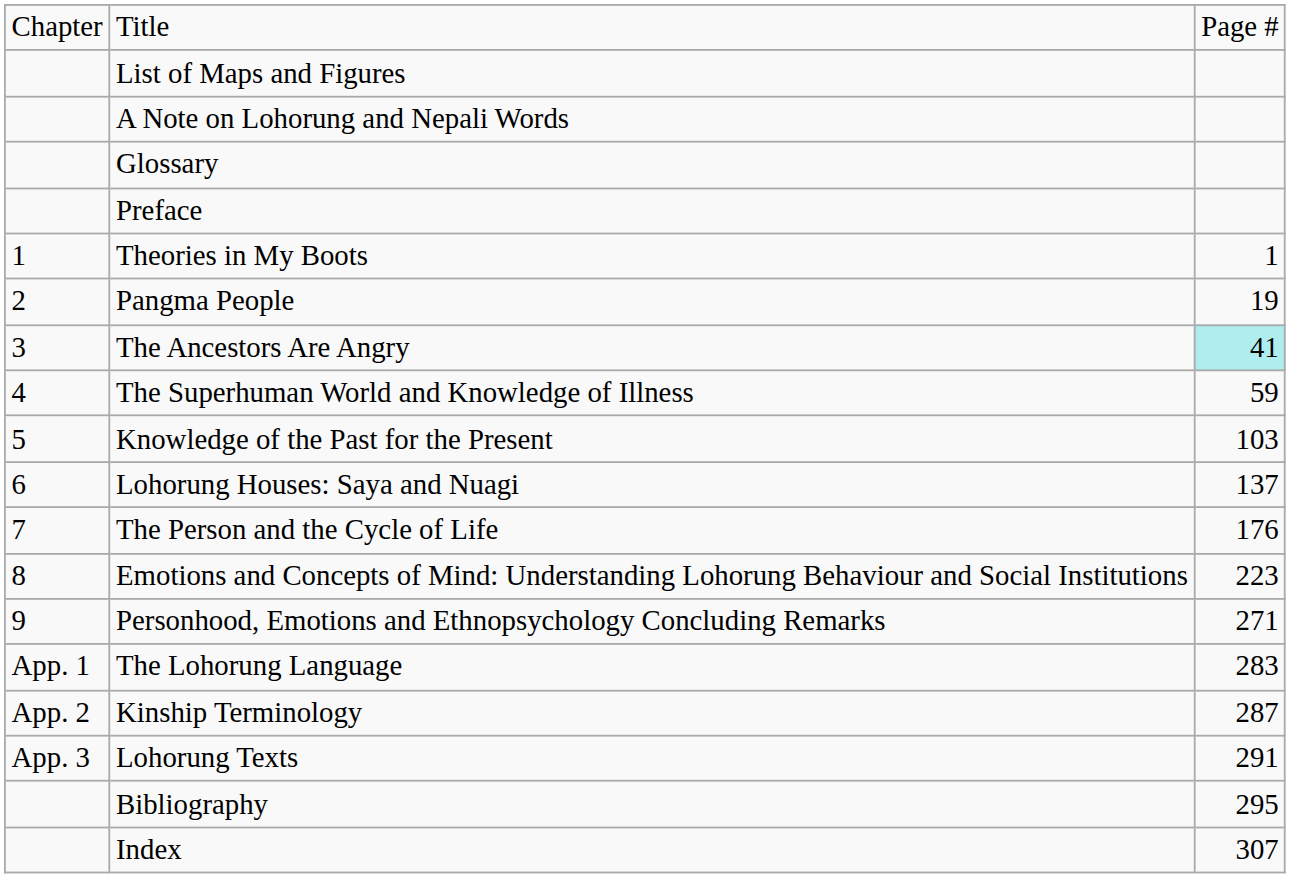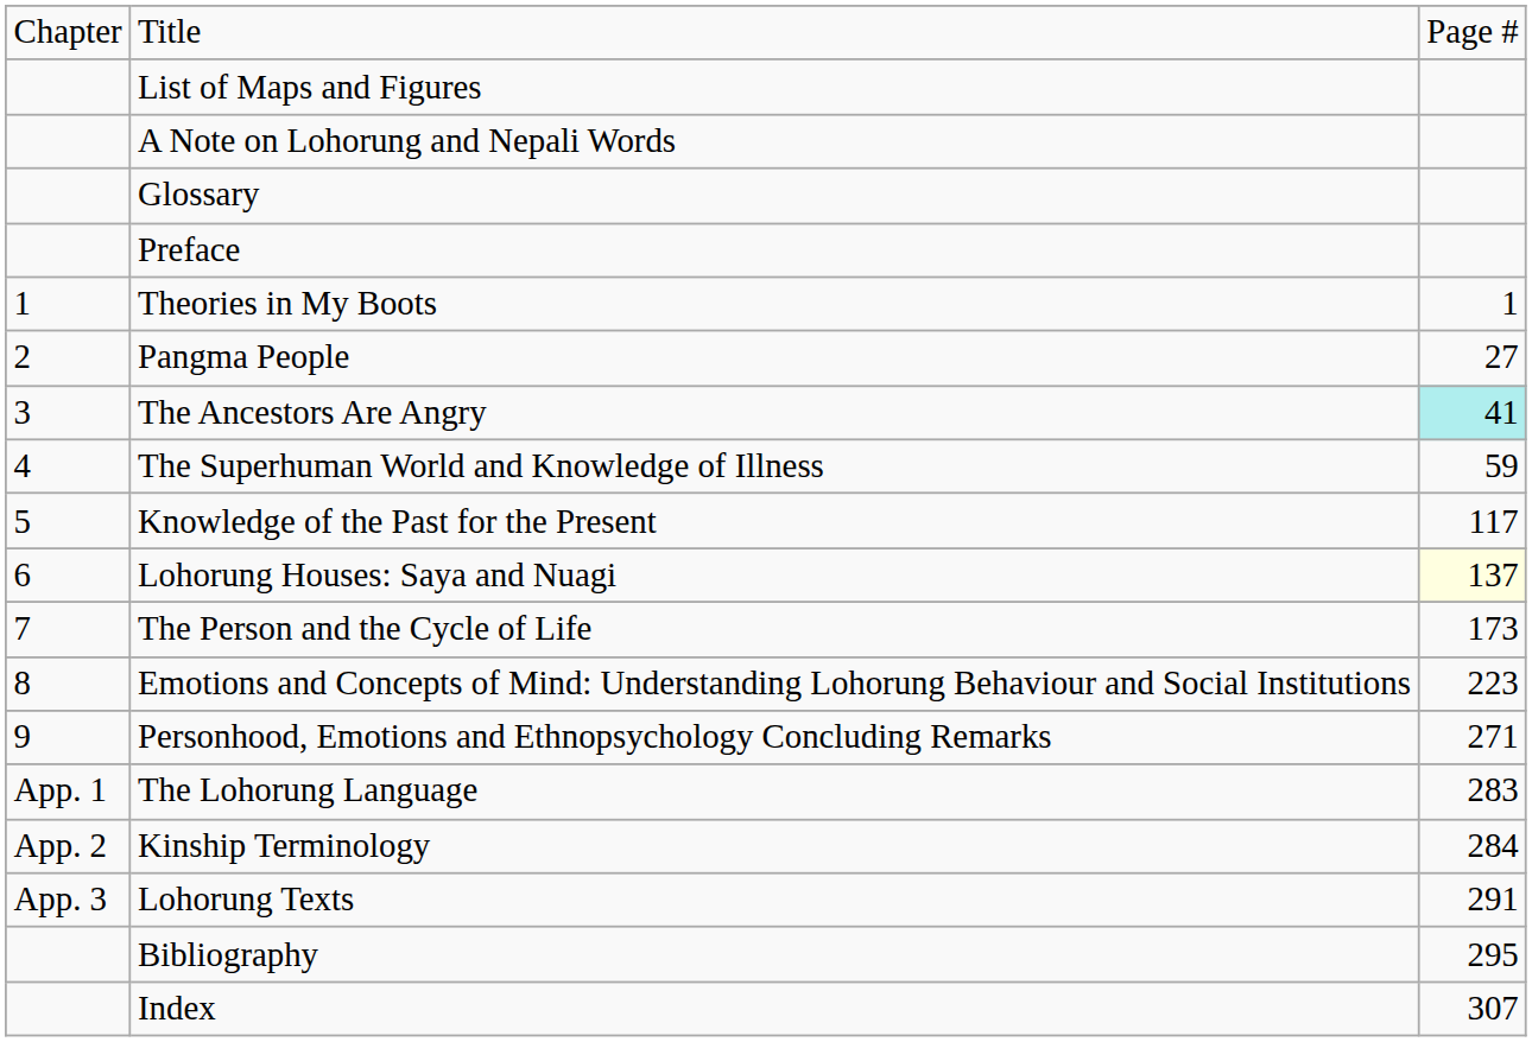 <table class="wikitable">
 <tr>
 <td>Chapter</td>
 <td>Title</td>
 <td>Page #</td>
 </tr>
 <tr>
 <td></td>
 <td>List of Maps and Figures</td>
 <td align="right"></td>
 </tr>
 <tr>
 <td></td>
 <td>A Note on Lohorung and Nepali Words</td>
 <td align="right"></td>
 </tr>
 <tr>
 <td></td>
 <td>Glossary</td>
 <td align="right"></td>
 </tr>
 <tr>
 <td></td>
 <td>Preface</td>
 <td align="right"></td>
 </tr>
 <tr>
 <td>1</td>
 <td>Theories in My Boots</td>
 <td align="right">1</td>
 </tr>
 <tr>
 <td>2</td>
 <td>Pangma People</td>
-<td align="right">19</td>
+<td align="right">27</td>
 </tr>
 <tr>
 <td>3</td>
 <td>The Ancestors Are Angry</td>
 <td align="right" style="background: paleturquoise;">41</td>
 </tr>
 <tr>
 <td>4</td>
 <td>The Superhuman World and Knowledge of Illness</td>
 <td align="right">59</td>
 </tr>
 <tr>
 <td>5</td>
 <td>Knowledge of the Past for the Present</td>
-<td align="right">103</td>
+<td align="right">117</td>
 </tr>
 <tr>
 <td>6</td>
 <td>Lohorung Houses: Saya and Nuagi</td>
-<td align="right">137</td>
+<td align="right" style="background: lightyellow;">137</td>
 </tr>
 <tr>
 <td>7</td>
 <td>The Person and the Cycle of Life</td>
-<td align="right">176</td>
+<td align="right">173</td>
 </tr>
 <tr>
 <td>8</td>
 <td>Emotions and Concepts of Mind: Understanding Lohorung Behaviour and Social Institutions</td>
 <td align="right">223</td>
 </tr>
 <tr>
 <td>9</td>
 <td>Personhood, Emotions and Ethnopsychology Concluding Remarks</td>
 <td align="right">271</td>
 </tr>
 <tr>
 <td>App. 1</td>
 <td>The Lohorung Language</td>
 <td align="right">283</td>
 </tr>
 <tr>
 <td>App. 2</td>
 <td>Kinship Terminology</td>
-<td align="right">287</td>
+<td align="right">284</td>
 </tr>
 <tr>
 <td>App. 3</td>
 <td>Lohorung Texts</td>
 <td align="right">291</td>
 </tr>
 <tr>
 <td></td>
 <td>Bibliography</td>
 <td align="right">295</td>
 </tr>
 <tr>
 <td></td>
 <td>Index</td>
 <td align="right">307</td>
 </tr>
 </table>
